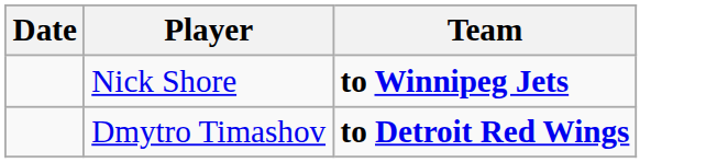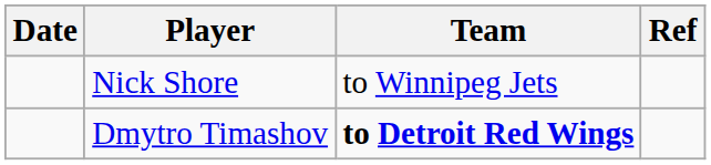 <table class="wikitable">
 <tr>
 <th>Date</th>
 <th>Player</th>
 <th>Team</th>
+<th>Ref</th>
 </tr>
 <tr>
 <td></td>
 <td><a href='#'>Nick Shore</a></td>
-<td><strong>to <a href='#'>Winnipeg Jets</a></strong></td>
+<td>to <a href='#'>Winnipeg Jets</a></td>
+<td></td>
 </tr>
 <tr>
 <td></td>
 <td><a href='#'>Dmytro Timashov</a></td>
 <td><strong>to <a href='#'>Detroit Red Wings</a></strong></td>
+<td></td>
 </tr>
 </table>
